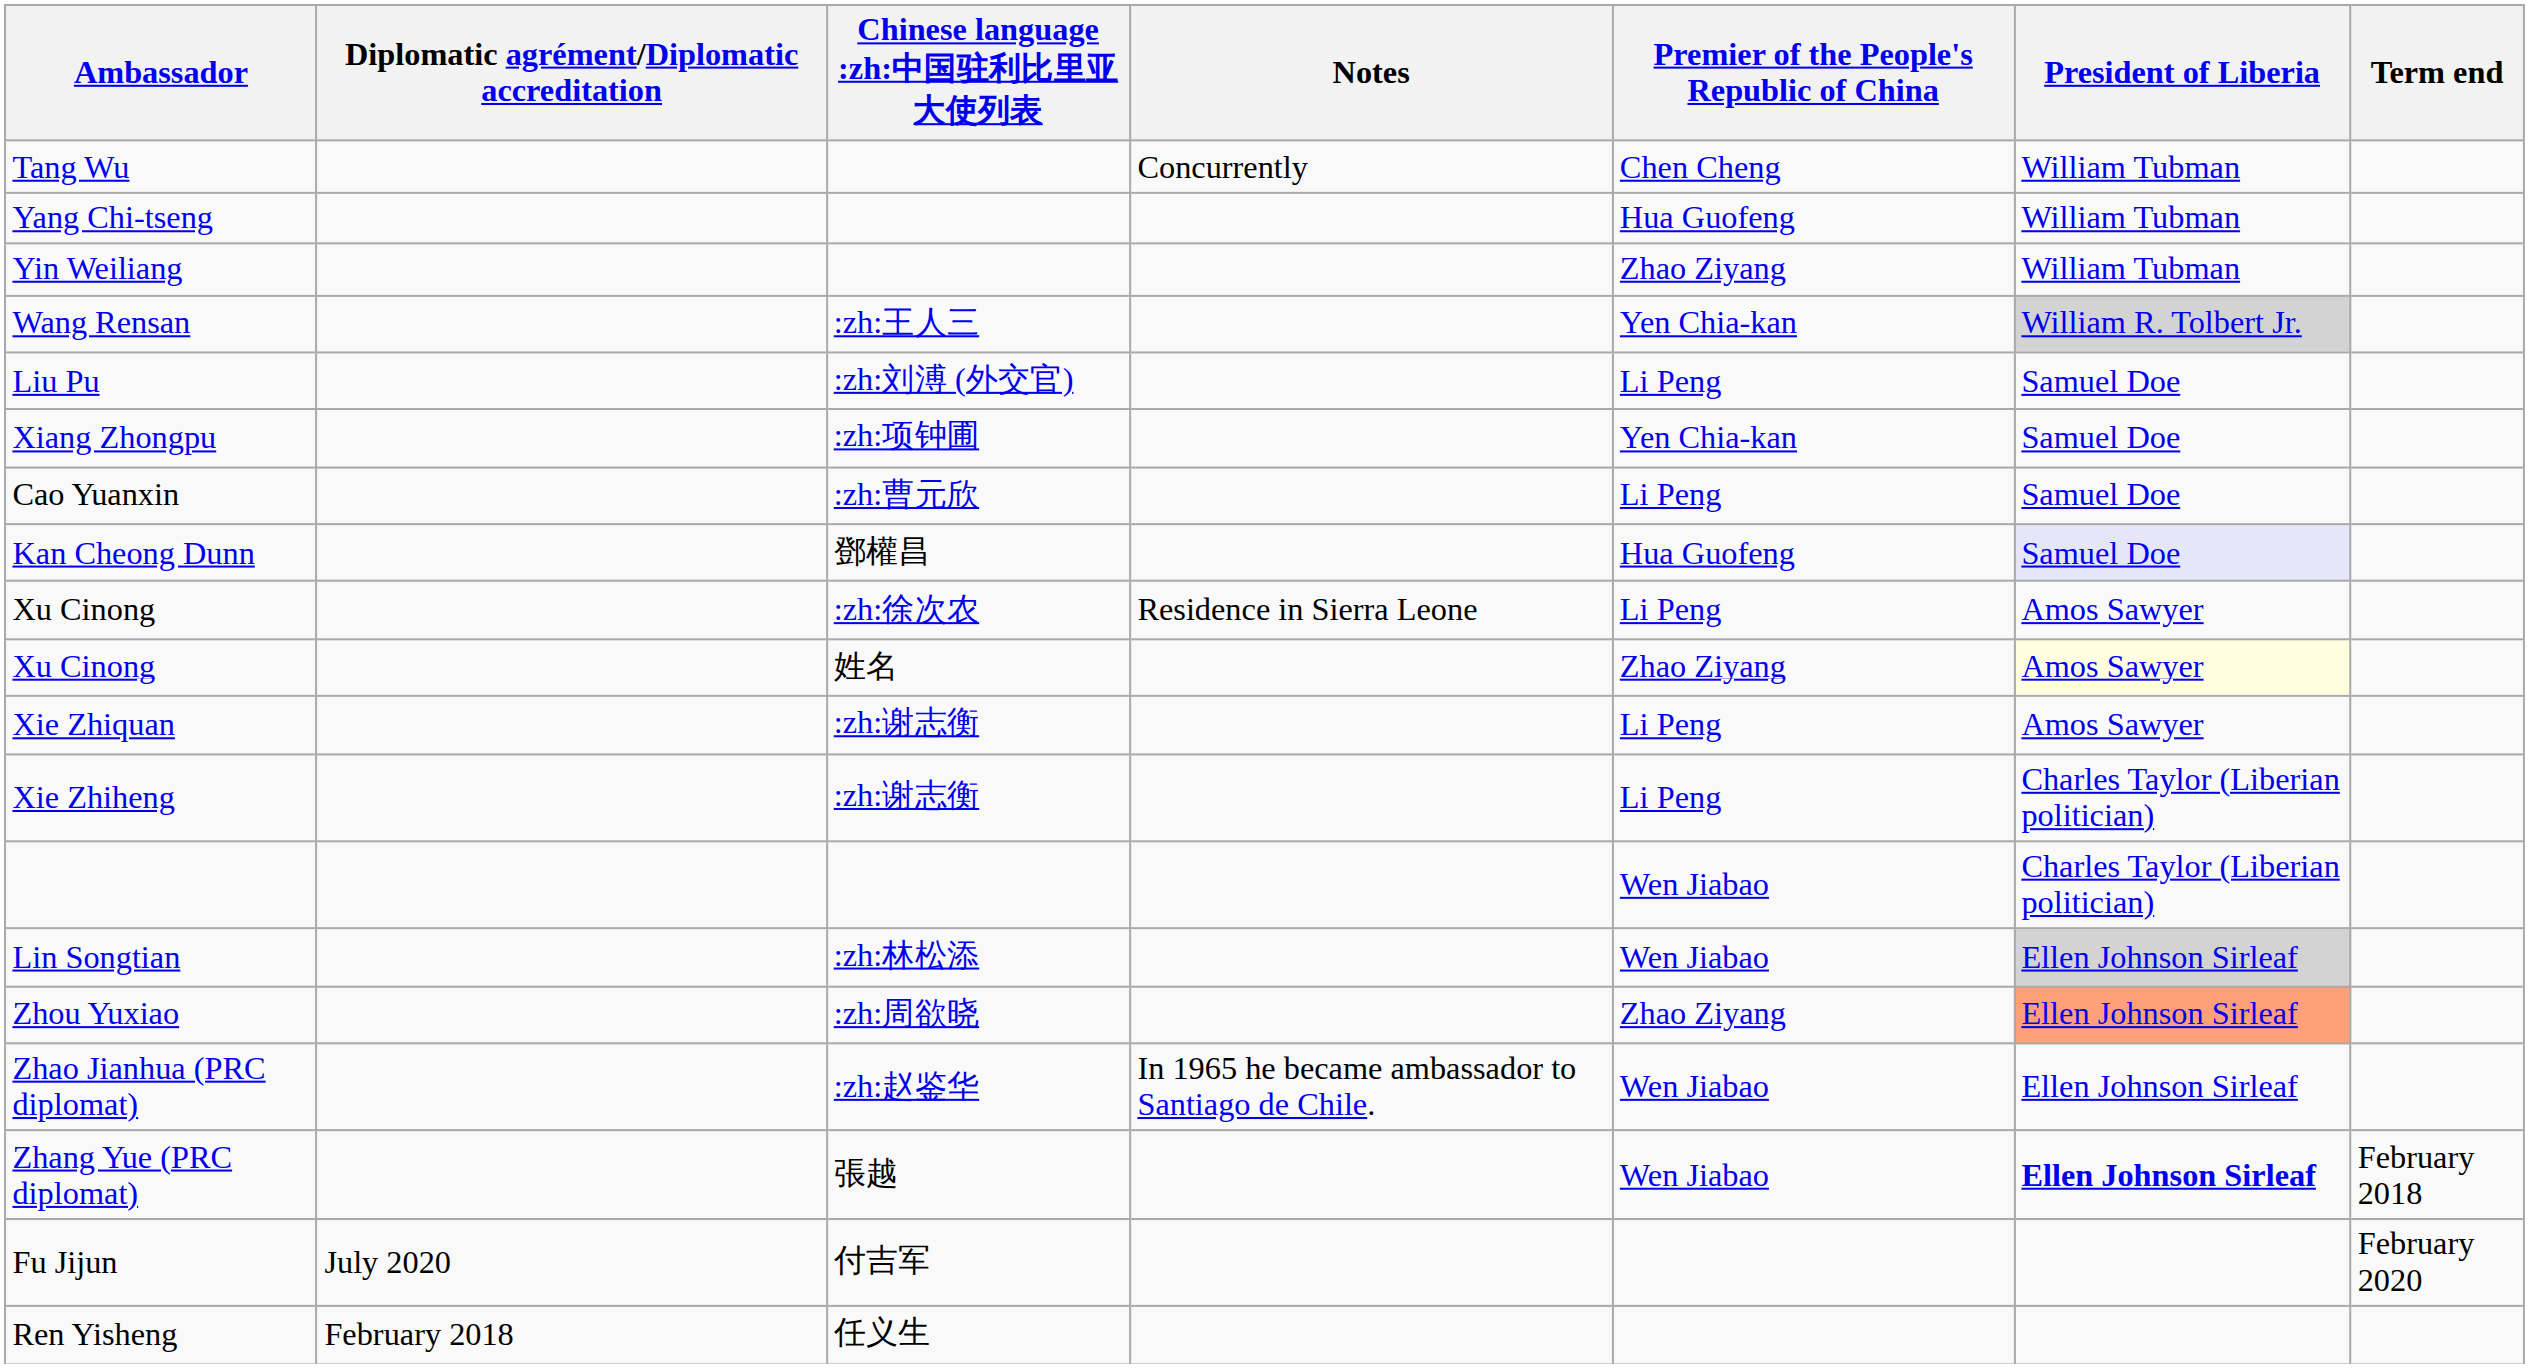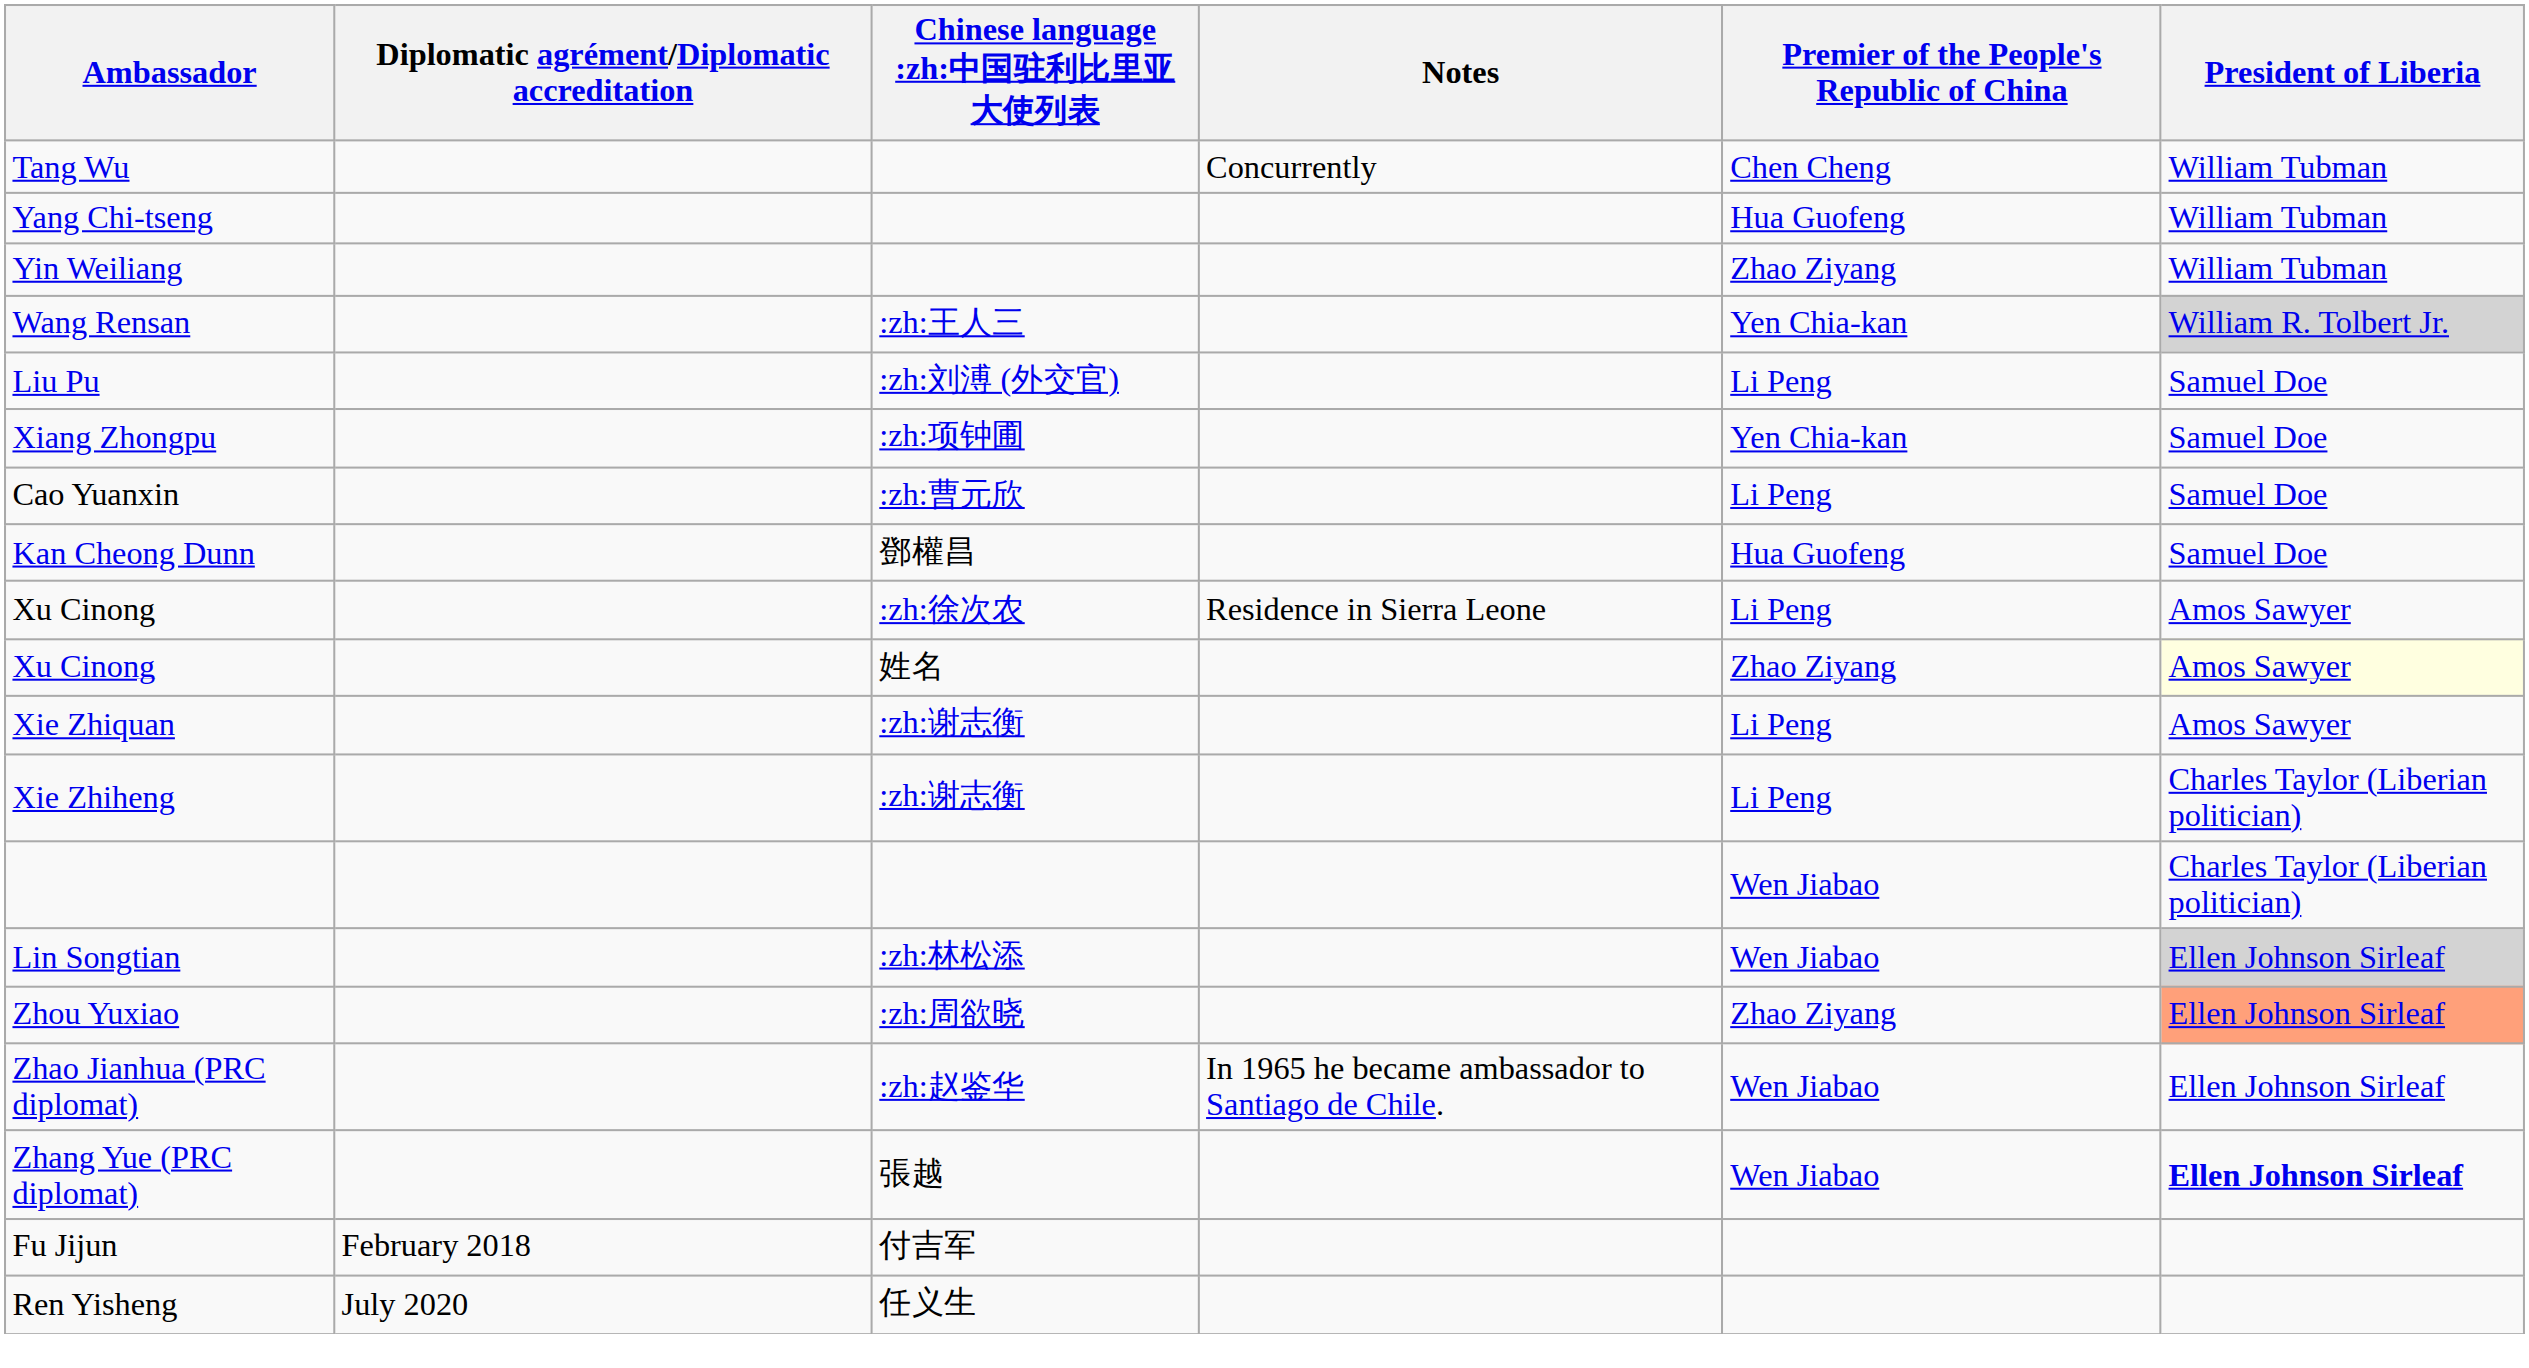 <table class="wikitable sortable">
 <tr>
 <th><a href='#'>Ambassador</a></th>
 <th>Diplomatic <a href='#'>agrément</a>/<a href='#'>Diplomatic accreditation</a></th>
 <th><a href='#'>Chinese language</a><br><a href='#'>:zh:中国驻利比里亚大使列表</a></th>
 <th>Notes</th>
 <th><a href='#'>Premier of the People's Republic of China</a></th>
 <th><a href='#'>President of Liberia</a></th>
-<th>Term end</th>
 </tr>
 <tr>
 <td><a href='#'>Tang Wu</a></td>
 <td></td>
 <td></td>
 <td>Concurrently</td>
 <td><a href='#'>Chen Cheng</a></td>
 <td><a href='#'>William Tubman</a></td>
-<td></td>
 </tr>
 <tr>
 <td><a href='#'>Yang Chi-tseng</a></td>
 <td></td>
 <td></td>
 <td></td>
 <td><a href='#'>Hua Guofeng</a></td>
 <td><a href='#'>William Tubman</a></td>
-<td></td>
 </tr>
 <tr>
 <td><a href='#'>Yin Weiliang</a></td>
 <td></td>
 <td></td>
 <td></td>
 <td><a href='#'>Zhao Ziyang</a></td>
 <td><a href='#'>William Tubman</a></td>
-<td></td>
 </tr>
 <tr>
 <td><a href='#'>Wang Rensan</a></td>
 <td></td>
 <td><a href='#'>:zh:王人三</a></td>
 <td></td>
 <td><a href='#'>Yen Chia-kan</a></td>
 <td style="background: lightgrey;"><a href='#'>William R. Tolbert Jr.</a></td>
-<td></td>
 </tr>
 <tr>
 <td><a href='#'>Liu Pu</a></td>
 <td></td>
 <td><a href='#'>:zh:刘溥 (外交官)</a></td>
 <td></td>
 <td><a href='#'>Li Peng</a></td>
 <td><a href='#'>Samuel Doe</a></td>
-<td></td>
 </tr>
 <tr>
 <td><a href='#'>Xiang Zhongpu</a></td>
 <td></td>
 <td><a href='#'>:zh:项钟圃</a></td>
 <td></td>
 <td><a href='#'>Yen Chia-kan</a></td>
 <td><a href='#'>Samuel Doe</a></td>
-<td></td>
 </tr>
 <tr>
 <td>Cao Yuanxin</td>
 <td></td>
 <td><a href='#'>:zh:曹元欣</a></td>
 <td></td>
 <td><a href='#'>Li Peng</a></td>
 <td><a href='#'>Samuel Doe</a></td>
-<td></td>
 </tr>
 <tr>
 <td><a href='#'>Kan Cheong Dunn</a></td>
 <td></td>
 <td>鄧權昌</td>
 <td></td>
 <td><a href='#'>Hua Guofeng</a></td>
-<td style="background: lavender;"><a href='#'>Samuel Doe</a></td>
-<td></td>
+<td><a href='#'>Samuel Doe</a></td>
 </tr>
 <tr>
 <td>Xu Cinong</td>
 <td></td>
 <td><a href='#'>:zh:徐次农</a></td>
 <td>Residence in Sierra Leone</td>
 <td><a href='#'>Li Peng</a></td>
 <td><a href='#'>Amos Sawyer</a></td>
-<td></td>
 </tr>
 <tr>
 <td><a href='#'>Xu Cinong</a></td>
 <td></td>
 <td>姓名</td>
 <td></td>
 <td><a href='#'>Zhao Ziyang</a></td>
 <td style="background: lightyellow;"><a href='#'>Amos Sawyer</a></td>
-<td></td>
 </tr>
 <tr>
 <td><a href='#'>Xie Zhiquan</a></td>
 <td></td>
 <td><a href='#'>:zh:谢志衡</a></td>
 <td></td>
 <td><a href='#'>Li Peng</a></td>
 <td><a href='#'>Amos Sawyer</a></td>
-<td></td>
 </tr>
 <tr>
 <td><a href='#'>Xie Zhiheng</a></td>
 <td></td>
 <td><a href='#'>:zh:谢志衡</a></td>
 <td></td>
 <td><a href='#'>Li Peng</a></td>
 <td><a href='#'>Charles Taylor (Liberian politician)</a></td>
-<td></td>
 </tr>
 <tr>
 <td></td>
 <td></td>
 <td></td>
 <td></td>
 <td><a href='#'>Wen Jiabao</a></td>
 <td><a href='#'>Charles Taylor (Liberian politician)</a></td>
-<td></td>
 </tr>
 <tr>
 <td><a href='#'>Lin Songtian</a></td>
 <td></td>
 <td><a href='#'>:zh:林松添</a></td>
 <td></td>
 <td><a href='#'>Wen Jiabao</a></td>
 <td style="background: lightgrey;"><a href='#'>Ellen Johnson Sirleaf</a></td>
-<td></td>
 </tr>
 <tr>
 <td><a href='#'>Zhou Yuxiao</a></td>
 <td></td>
 <td><a href='#'>:zh:周欲晓</a></td>
 <td></td>
 <td><a href='#'>Zhao Ziyang</a></td>
 <td style="background: lightsalmon;"><a href='#'>Ellen Johnson Sirleaf</a></td>
-<td></td>
 </tr>
 <tr>
 <td><a href='#'>Zhao Jianhua (PRC diplomat)</a></td>
 <td></td>
 <td><a href='#'>:zh:赵鉴华</a></td>
 <td>In 1965 he became ambassador to <a href='#'>Santiago de Chile</a>.</td>
 <td><a href='#'>Wen Jiabao</a></td>
 <td><a href='#'>Ellen Johnson Sirleaf</a></td>
-<td></td>
 </tr>
 <tr>
 <td><a href='#'>Zhang Yue (PRC diplomat)</a></td>
 <td></td>
 <td>張越</td>
 <td></td>
 <td><a href='#'>Wen Jiabao</a></td>
 <td><strong><a href='#'>Ellen Johnson Sirleaf</a></strong></td>
-<td>February 2018</td>
 </tr>
 <tr>
 <td>Fu Jijun</td>
-<td>July 2020</td>
+<td>February 2018</td>
 <td>付吉军</td>
 <td></td>
 <td></td>
 <td></td>
-<td>February 2020</td>
 </tr>
 <tr>
 <td>Ren Yisheng</td>
-<td>February 2018</td>
+<td>July 2020</td>
 <td>任义生</td>
-<td></td>
 <td></td>
 <td></td>
 <td></td>
 </tr>
 </table>
